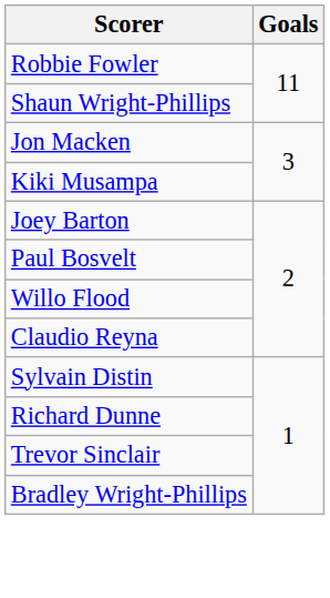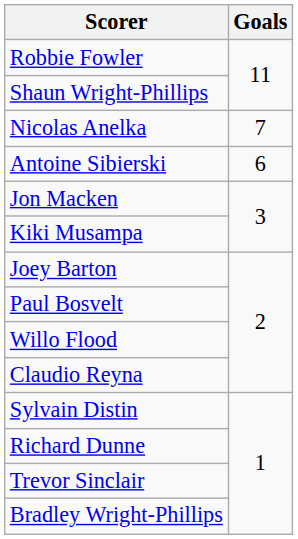 <table class="wikitable">
 <tr>
 <th>Scorer</th>
 <th>Goals</th>
 </tr>
 <tr>
 <td> <a href='#'>Robbie Fowler</a></td>
 <td rowspan="2" align=center>11</td>
 </tr>
 <tr>
 <td> <a href='#'>Shaun Wright-Phillips</a></td>
+</tr>
+<tr>
+<td> <a href='#'>Nicolas Anelka</a></td>
+<td align=center>7</td>
+</tr>
+<tr>
+<td> <a href='#'>Antoine Sibierski</a></td>
+<td align=center>6</td>
 </tr>
 <tr>
 <td> <a href='#'>Jon Macken</a></td>
 <td rowspan="2" align=center>3</td>
 </tr>
 <tr>
 <td> <a href='#'>Kiki Musampa</a></td>
 </tr>
 <tr>
 <td> <a href='#'>Joey Barton</a></td>
 <td rowspan="4" align=center>2</td>
 </tr>
 <tr>
 <td> <a href='#'>Paul Bosvelt</a></td>
 </tr>
 <tr>
 <td> <a href='#'>Willo Flood</a></td>
 </tr>
 <tr>
 <td> <a href='#'>Claudio Reyna</a></td>
 </tr>
 <tr>
 <td> <a href='#'>Sylvain Distin</a></td>
 <td rowspan="4" align=center>1</td>
 </tr>
 <tr>
 <td> <a href='#'>Richard Dunne</a></td>
 </tr>
 <tr>
 <td> <a href='#'>Trevor Sinclair</a></td>
 </tr>
 <tr>
 <td> <a href='#'>Bradley Wright-Phillips</a></td>
 </tr>
 </table>
